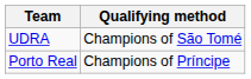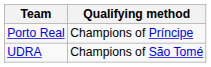 <table class="wikitable sortable">
 <tr>
 <th>Team</th>
 <th>Qualifying method</th>
 </tr>
 <tr>
+<td><a href='#'>Porto Real</a></td>
+<td>Champions of <a href='#'>Príncipe</a></td>
+</tr>
+<tr>
 <td><a href='#'>UDRA</a></td>
 <td>Champions of <a href='#'>São Tomé</a></td>
 </tr>
-<tr>
-<td><a href='#'>Porto Real</a></td>
-<td>Champions of <a href='#'>Príncipe</a></td>
-</tr>
 </table>
